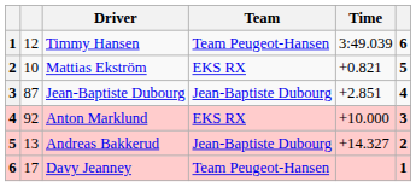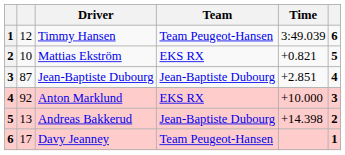 <table class=wikitable style="font-size:95%">
 <tr>
 <th></th>
 <th></th>
 <th>Driver</th>
 <th>Team</th>
 <th>Time</th>
 <th></th>
 </tr>
 <tr>
 <th>1</th>
 <td>12</td>
 <td> <a href='#'>Timmy Hansen</a></td>
 <td><a href='#'>Team Peugeot-Hansen</a></td>
 <td>3:49.039</td>
 <td><strong>6</strong></td>
 </tr>
 <tr>
 <th>2</th>
 <td>10</td>
 <td> <a href='#'>Mattias Ekström</a></td>
 <td><a href='#'>EKS RX</a></td>
 <td>+0.821</td>
 <td><strong>5</strong></td>
 </tr>
 <tr>
 <th>3</th>
 <td>87</td>
 <td> <a href='#'>Jean-Baptiste Dubourg</a></td>
 <td><a href='#'>Jean-Baptiste Dubourg</a></td>
 <td>+2.851</td>
 <td><strong>4</strong></td>
 </tr>
 <tr bgcolor=#ffcccc>
 <td align=center><strong>4</strong></td>
 <td>92</td>
 <td> <a href='#'>Anton Marklund</a></td>
 <td><a href='#'>EKS RX</a></td>
 <td>+10.000</td>
 <td><strong>3</strong></td>
 </tr>
 <tr bgcolor=#ffcccc>
 <td align=center><strong>5</strong></td>
 <td>13</td>
 <td> <a href='#'>Andreas Bakkerud</a></td>
 <td><a href='#'>Jean-Baptiste Dubourg</a></td>
-<td>+14.327</td>
+<td>+14.398</td>
 <td><strong>2</strong></td>
 </tr>
 <tr bgcolor=#ffcccc>
 <td align=center><strong>6</strong></td>
 <td>17</td>
 <td> <a href='#'>Davy Jeanney</a></td>
 <td><a href='#'>Team Peugeot-Hansen</a></td>
 <td></td>
 <td><strong>1</strong></td>
 </tr>
 </table>
